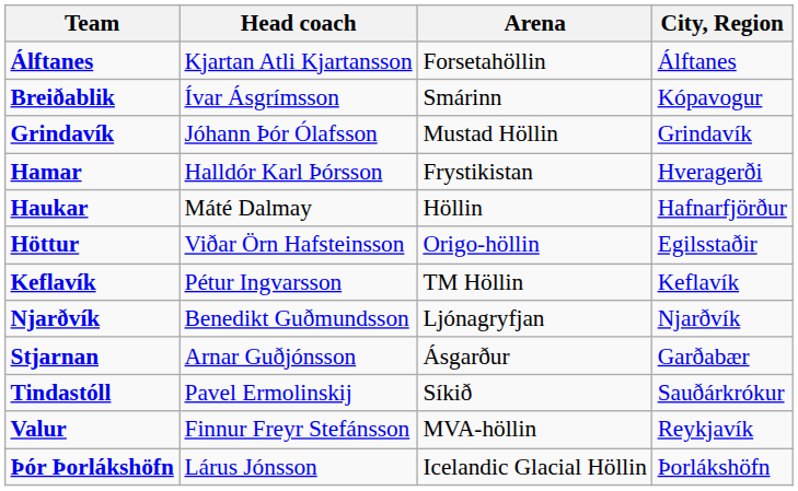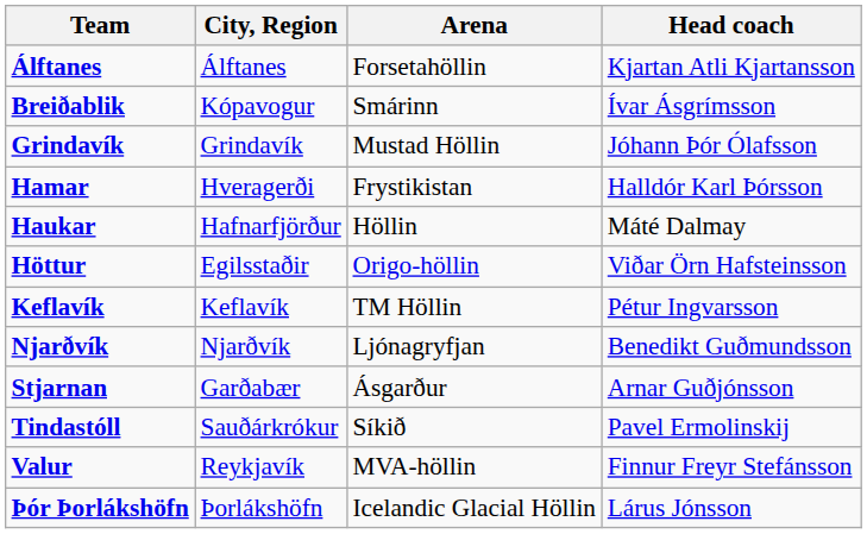 <table class="wikitable sortable">
 <tr>
 <th>Team</th>
+<th>City, Region</th>
+<th>Arena</th>
 <th>Head coach</th>
-<th>Arena</th>
-<th>City, Region</th>
 </tr>
 <tr>
 <td><strong><a href='#'>Álftanes</a></strong></td>
+<td><a href='#'>Álftanes</a></td>
+<td>Forsetahöllin</td>
 <td> <a href='#'>Kjartan Atli Kjartansson</a></td>
-<td>Forsetahöllin</td>
-<td><a href='#'>Álftanes</a></td>
 </tr>
 <tr>
 <td><strong><a href='#'>Breiðablik</a></strong></td>
+<td><a href='#'>Kópavogur</a></td>
+<td>Smárinn</td>
 <td> <a href='#'>Ívar Ásgrímsson</a></td>
-<td>Smárinn</td>
-<td><a href='#'>Kópavogur</a></td>
 </tr>
 <tr>
 <td><strong><a href='#'>Grindavík</a></strong></td>
+<td><a href='#'>Grindavík</a></td>
+<td>Mustad Höllin</td>
 <td> <a href='#'>Jóhann Þór Ólafsson</a></td>
-<td>Mustad Höllin</td>
-<td><a href='#'>Grindavík</a></td>
 </tr>
 <tr>
 <td><strong><a href='#'>Hamar</a></strong></td>
+<td><a href='#'>Hveragerði</a></td>
+<td>Frystikistan</td>
 <td> <a href='#'>Halldór Karl Þórsson</a></td>
-<td>Frystikistan</td>
-<td><a href='#'>Hveragerði</a></td>
 </tr>
 <tr>
 <td><strong><a href='#'>Haukar</a></strong></td>
+<td><a href='#'>Hafnarfjörður</a></td>
+<td>Höllin</td>
 <td> Máté Dalmay</td>
-<td>Höllin</td>
-<td><a href='#'>Hafnarfjörður</a></td>
 </tr>
 <tr>
 <td><strong><a href='#'>Höttur</a></strong></td>
+<td><a href='#'>Egilsstaðir</a></td>
+<td><a href='#'>Origo-höllin</a></td>
 <td> <a href='#'>Viðar Örn Hafsteinsson</a></td>
-<td><a href='#'>Origo-höllin</a></td>
-<td><a href='#'>Egilsstaðir</a></td>
 </tr>
 <tr>
 <td><strong><a href='#'>Keflavík</a></strong></td>
+<td><a href='#'>Keflavík</a></td>
+<td>TM Höllin</td>
 <td> <a href='#'>Pétur Ingvarsson</a></td>
-<td>TM Höllin</td>
-<td><a href='#'>Keflavík</a></td>
 </tr>
 <tr>
 <td><strong><a href='#'>Njarðvík</a></strong></td>
+<td><a href='#'>Njarðvík</a></td>
+<td>Ljónagryfjan</td>
 <td> <a href='#'>Benedikt Guðmundsson</a></td>
-<td>Ljónagryfjan</td>
-<td><a href='#'>Njarðvík</a></td>
 </tr>
 <tr>
 <td><strong><a href='#'>Stjarnan</a></strong></td>
+<td><a href='#'>Garðabær</a></td>
+<td>Ásgarður</td>
 <td> <a href='#'>Arnar Guðjónsson</a></td>
-<td>Ásgarður</td>
-<td><a href='#'>Garðabær</a></td>
 </tr>
 <tr>
 <td><strong><a href='#'>Tindastóll</a></strong></td>
+<td><a href='#'>Sauðárkrókur</a></td>
+<td>Síkið</td>
 <td> <a href='#'>Pavel Ermolinskij</a></td>
-<td>Síkið</td>
-<td><a href='#'>Sauðárkrókur</a></td>
 </tr>
 <tr>
 <td><strong><a href='#'>Valur</a></strong></td>
+<td><a href='#'>Reykjavík</a></td>
+<td>MVA-höllin</td>
 <td> <a href='#'>Finnur Freyr Stefánsson</a></td>
-<td>MVA-höllin</td>
-<td><a href='#'>Reykjavík</a></td>
 </tr>
 <tr>
 <td><strong><a href='#'>Þór Þorlákshöfn</a></strong></td>
+<td><a href='#'>Þorlákshöfn</a></td>
+<td>Icelandic Glacial Höllin</td>
 <td> <a href='#'>Lárus Jónsson</a></td>
-<td>Icelandic Glacial Höllin</td>
-<td><a href='#'>Þorlákshöfn</a></td>
 </tr>
 </table>
